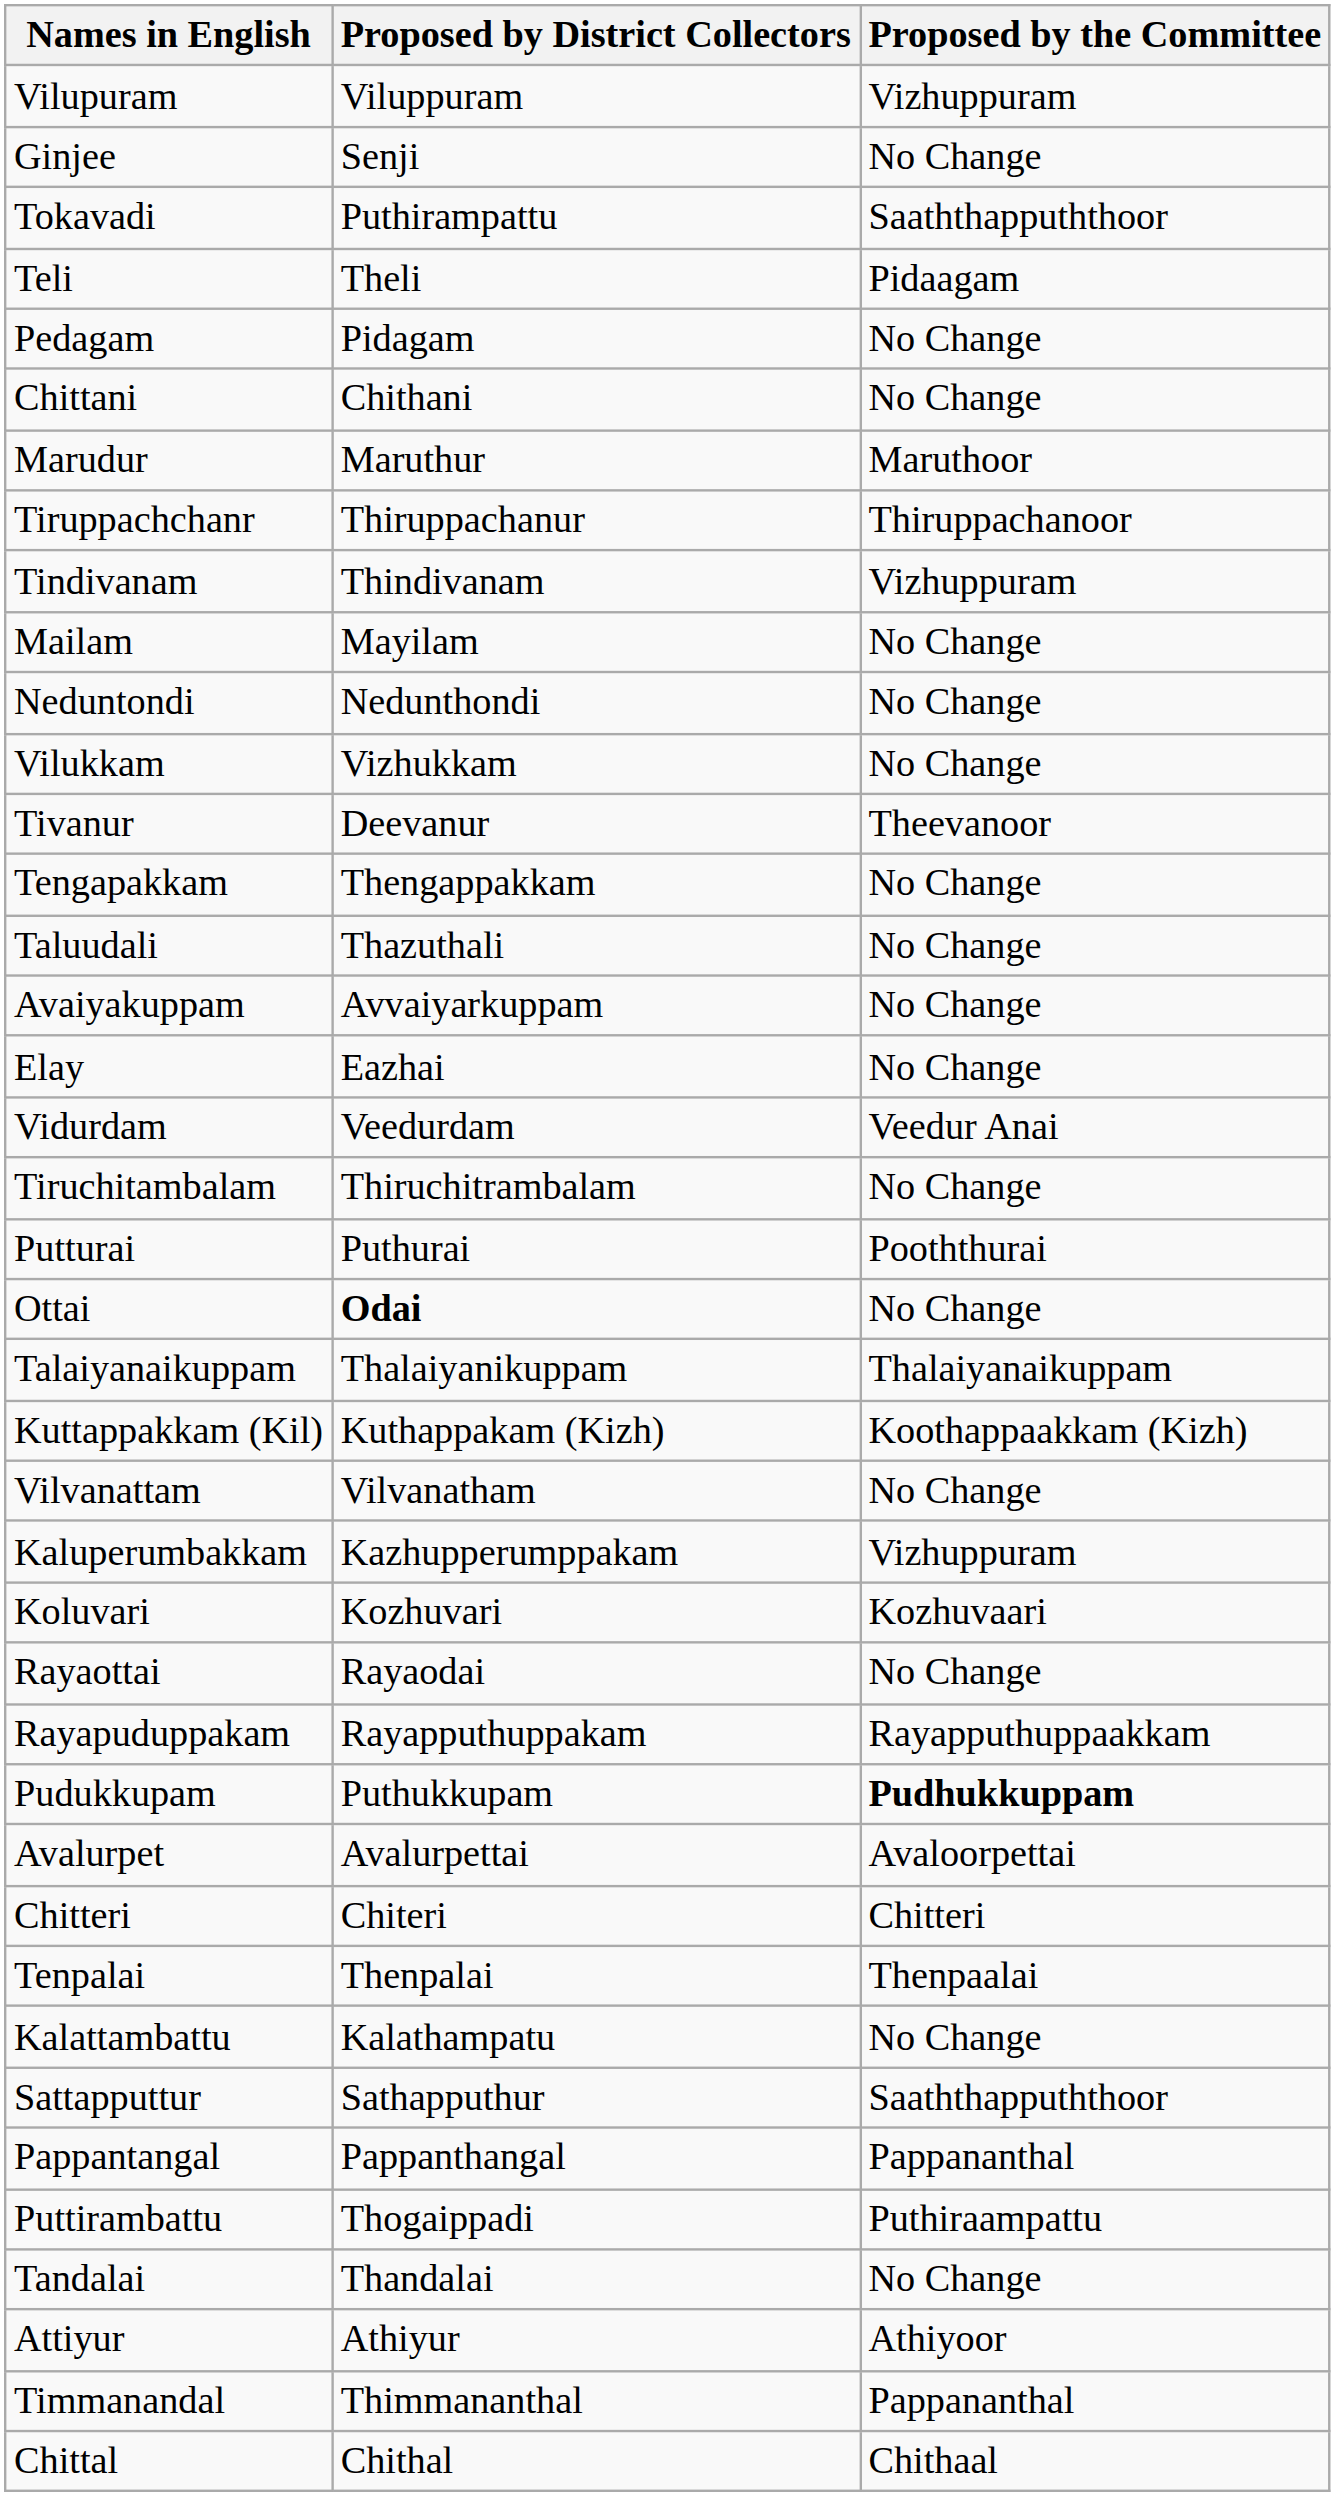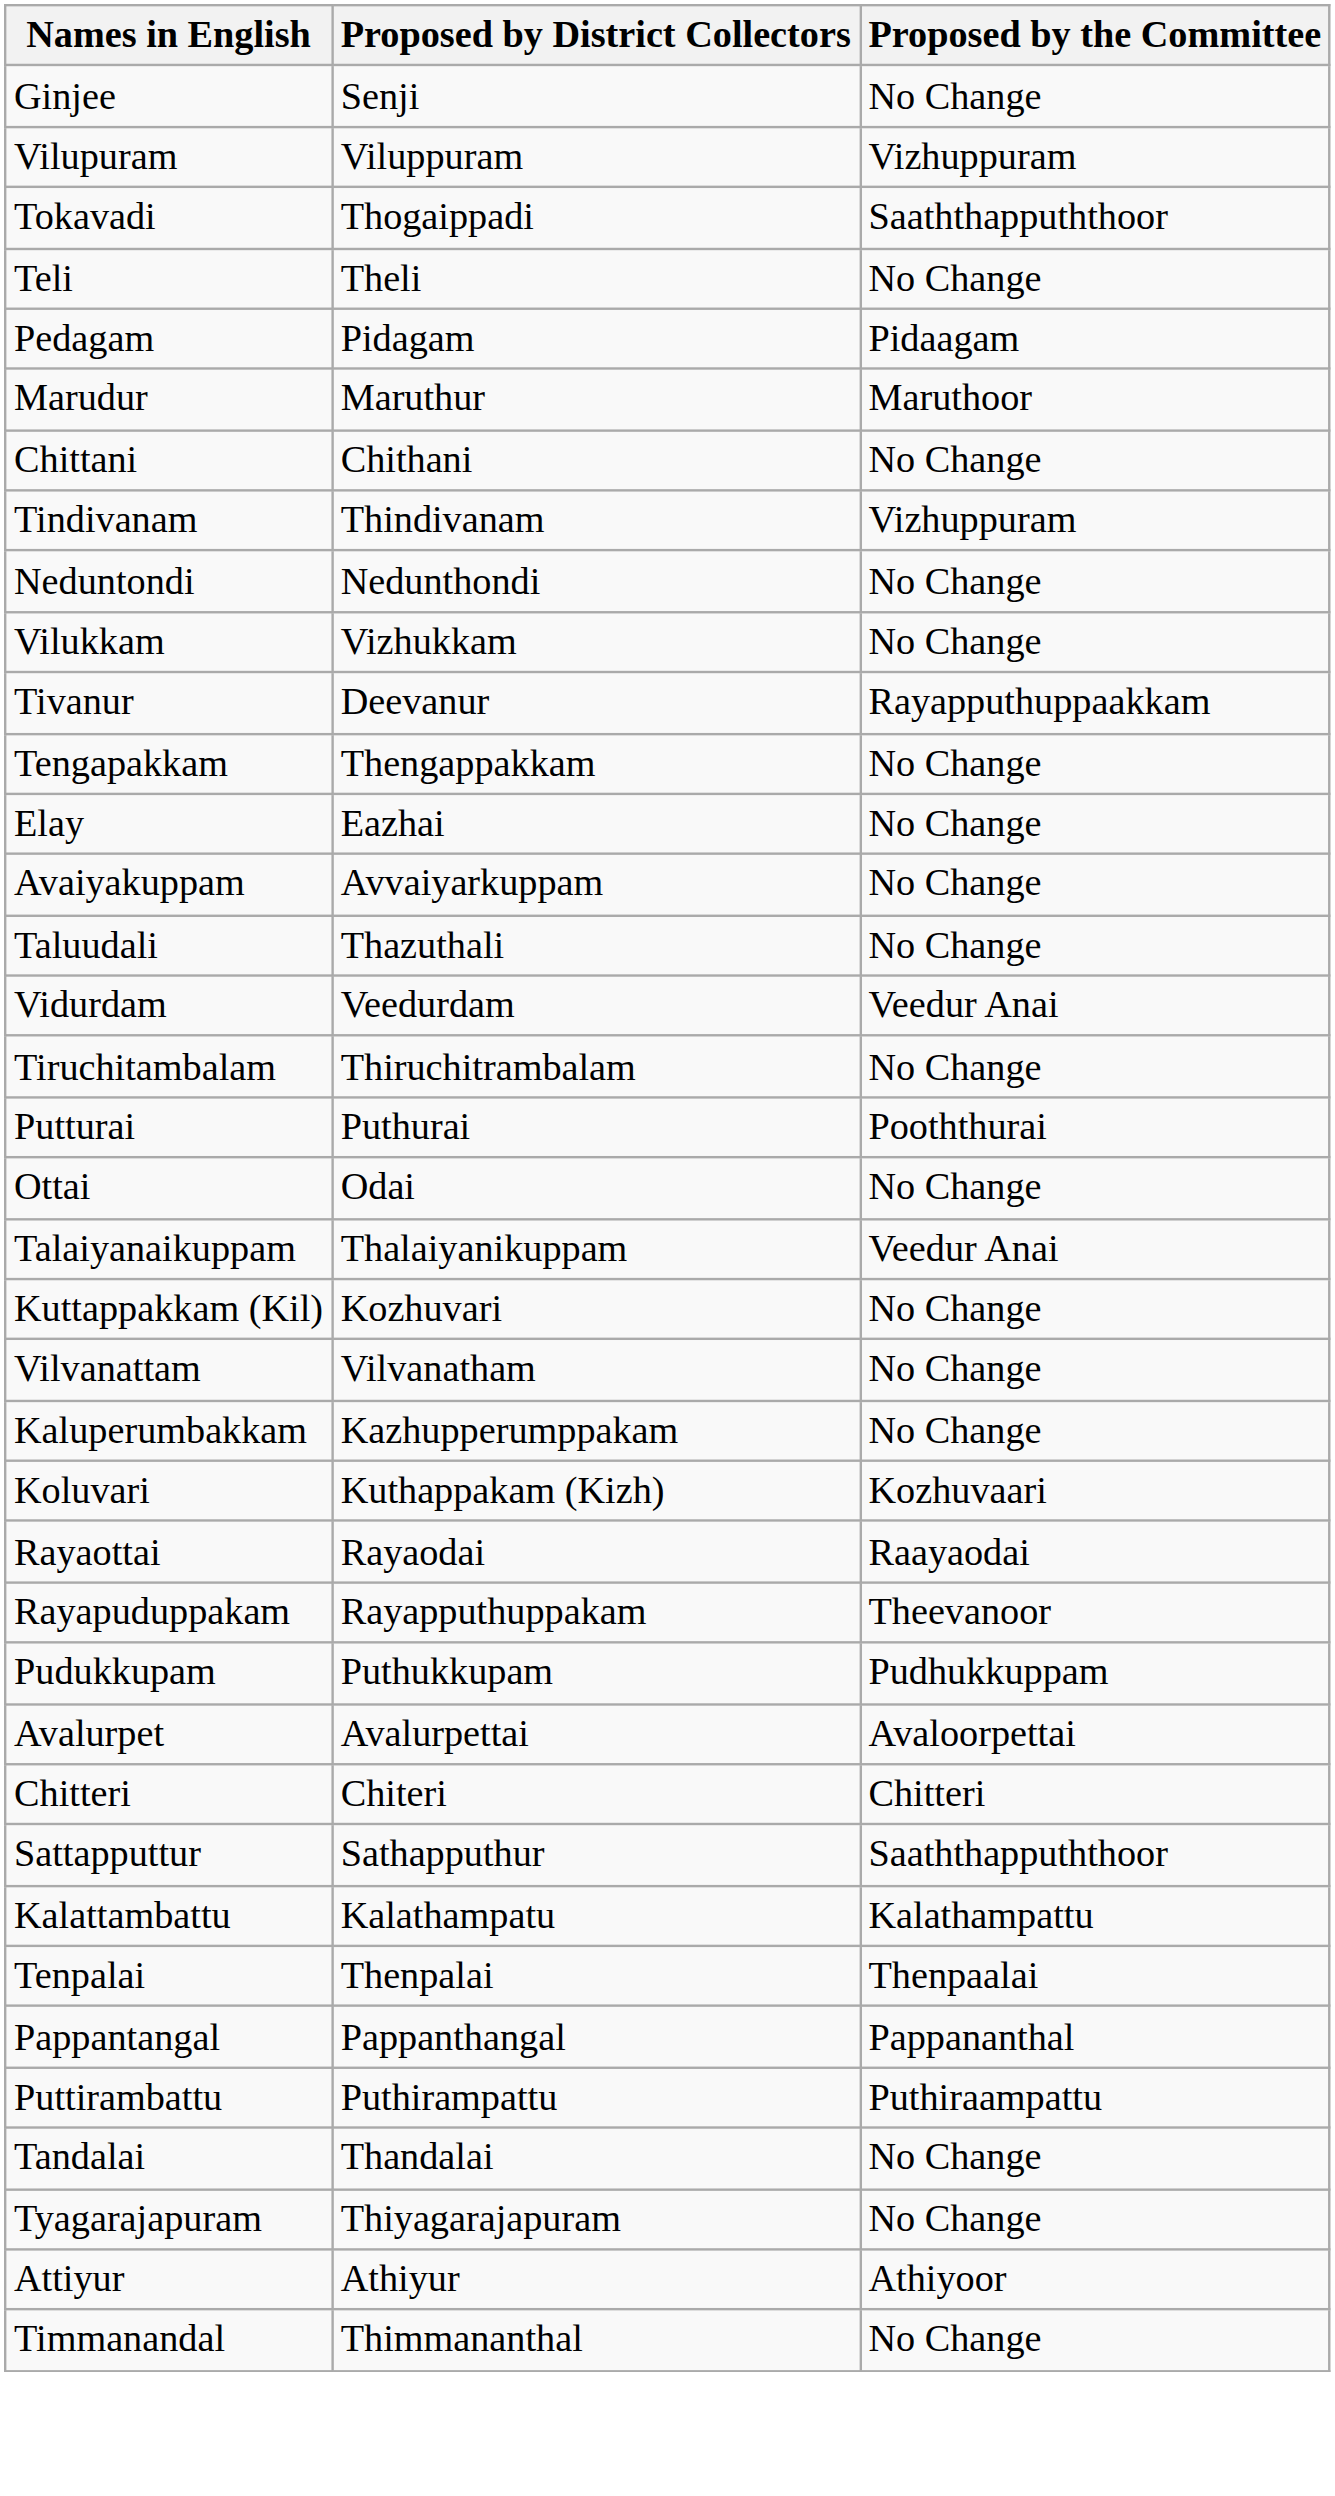 <table class="wikitable">
 <tr>
 <th>Names in English</th>
 <th>Proposed by District Collectors</th>
 <th>Proposed by the Committee</th>
 </tr>
 <tr>
+<td>Ginjee</td>
+<td>Senji</td>
+<td>No Change</td>
+</tr>
+<tr>
 <td>Vilupuram</td>
 <td>Viluppuram</td>
 <td>Vizhuppuram</td>
 </tr>
 <tr>
-<td>Ginjee</td>
-<td>Senji</td>
-<td>No Change</td>
-</tr>
-<tr>
 <td>Tokavadi</td>
-<td>Puthirampattu</td>
+<td>Thogaippadi</td>
 <td>Saaththappuththoor</td>
 </tr>
 <tr>
 <td>Teli</td>
 <td>Theli</td>
-<td>Pidaagam</td>
+<td>No Change</td>
 </tr>
 <tr>
 <td>Pedagam</td>
 <td>Pidagam</td>
-<td>No Change</td>
+<td>Pidaagam</td>
+</tr>
+<tr>
+<td>Marudur</td>
+<td>Maruthur</td>
+<td>Maruthoor</td>
 </tr>
 <tr>
 <td>Chittani</td>
 <td>Chithani</td>
 <td>No Change</td>
 </tr>
 <tr>
-<td>Marudur</td>
-<td>Maruthur</td>
-<td>Maruthoor</td>
-</tr>
-<tr>
-<td>Tiruppachchanr</td>
-<td>Thiruppachanur</td>
-<td>Thiruppachanoor</td>
-</tr>
-<tr>
 <td>Tindivanam</td>
 <td>Thindivanam</td>
 <td>Vizhuppuram</td>
-</tr>
-<tr>
-<td>Mailam</td>
-<td>Mayilam</td>
-<td>No Change</td>
 </tr>
 <tr>
 <td>Neduntondi</td>
 <td>Nedunthondi</td>
 <td>No Change</td>
 </tr>
 <tr>
 <td>Vilukkam</td>
 <td>Vizhukkam</td>
 <td>No Change</td>
 </tr>
 <tr>
 <td>Tivanur</td>
 <td>Deevanur</td>
-<td>Theevanoor</td>
+<td>Rayapputhuppaakkam</td>
 </tr>
 <tr>
 <td>Tengapakkam</td>
 <td>Thengappakkam</td>
 <td>No Change</td>
 </tr>
 <tr>
-<td>Taluudali</td>
-<td>Thazuthali</td>
+<td>Elay</td>
+<td>Eazhai</td>
 <td>No Change</td>
 </tr>
 <tr>
 <td>Avaiyakuppam</td>
 <td>Avvaiyarkuppam</td>
 <td>No Change</td>
 </tr>
 <tr>
-<td>Elay</td>
-<td>Eazhai</td>
+<td>Taluudali</td>
+<td>Thazuthali</td>
 <td>No Change</td>
 </tr>
 <tr>
 <td>Vidurdam</td>
 <td>Veedurdam</td>
 <td>Veedur Anai</td>
 </tr>
 <tr>
 <td>Tiruchitambalam</td>
 <td>Thiruchitrambalam</td>
 <td>No Change</td>
 </tr>
 <tr>
 <td>Putturai</td>
 <td>Puthurai</td>
 <td>Pooththurai</td>
 </tr>
 <tr>
 <td>Ottai</td>
-<td><strong>Odai</strong></td>
+<td>Odai</td>
 <td>No Change</td>
 </tr>
 <tr>
 <td>Talaiyanaikuppam</td>
 <td>Thalaiyanikuppam</td>
-<td>Thalaiyanaikuppam</td>
+<td>Veedur Anai</td>
 </tr>
 <tr>
 <td>Kuttappakkam (Kil)</td>
-<td>Kuthappakam  (Kizh)</td>
-<td>Koothappaakkam (Kizh)</td>
+<td>Kozhuvari</td>
+<td>No Change</td>
 </tr>
 <tr>
 <td>Vilvanattam</td>
 <td>Vilvanatham</td>
 <td>No Change</td>
 </tr>
 <tr>
 <td>Kaluperumbakkam</td>
 <td>Kazhupperumppakam</td>
-<td>Vizhuppuram</td>
+<td>No Change</td>
 </tr>
 <tr>
 <td>Koluvari</td>
-<td>Kozhuvari</td>
+<td>Kuthappakam  (Kizh)</td>
 <td>Kozhuvaari</td>
 </tr>
 <tr>
 <td>Rayaottai</td>
 <td>Rayaodai</td>
-<td>No Change</td>
+<td>Raayaodai</td>
 </tr>
 <tr>
 <td>Rayapuduppakam</td>
 <td>Rayapputhuppakam</td>
-<td>Rayapputhuppaakkam</td>
+<td>Theevanoor</td>
 </tr>
 <tr>
 <td>Pudukkupam</td>
 <td>Puthukkupam</td>
-<td><strong>Pudhukkuppam</strong></td>
+<td>Pudhukkuppam</td>
 </tr>
 <tr>
 <td>Avalurpet</td>
 <td>Avalurpettai</td>
 <td>Avaloorpettai</td>
 </tr>
 <tr>
 <td>Chitteri</td>
 <td>Chiteri</td>
 <td>Chitteri</td>
 </tr>
 <tr>
-<td>Tenpalai</td>
-<td>Thenpalai</td>
-<td>Thenpaalai</td>
+<td>Sattapputtur</td>
+<td>Sathapputhur</td>
+<td>Saaththappuththoor</td>
 </tr>
 <tr>
 <td>Kalattambattu</td>
 <td>Kalathampatu</td>
-<td>No Change</td>
+<td>Kalathampattu</td>
 </tr>
 <tr>
-<td>Sattapputtur</td>
-<td>Sathapputhur</td>
-<td>Saaththappuththoor</td>
+<td>Tenpalai</td>
+<td>Thenpalai</td>
+<td>Thenpaalai</td>
 </tr>
 <tr>
 <td>Pappantangal</td>
 <td>Pappanthangal</td>
 <td>Pappananthal</td>
 </tr>
 <tr>
 <td>Puttirambattu</td>
-<td>Thogaippadi</td>
+<td>Puthirampattu</td>
 <td>Puthiraampattu</td>
 </tr>
 <tr>
 <td>Tandalai</td>
 <td>Thandalai</td>
+<td>No Change</td>
+</tr>
+<tr>
+<td>Tyagarajapuram</td>
+<td>Thiyagarajapuram</td>
 <td>No Change</td>
 </tr>
 <tr>
 <td>Attiyur</td>
 <td>Athiyur</td>
 <td>Athiyoor</td>
 </tr>
 <tr>
 <td>Timmanandal</td>
 <td>Thimmananthal</td>
-<td>Pappananthal</td>
-</tr>
-<tr>
-<td>Chittal</td>
-<td>Chithal</td>
-<td>Chithaal</td>
+<td>No Change</td>
 </tr>
 </table>
